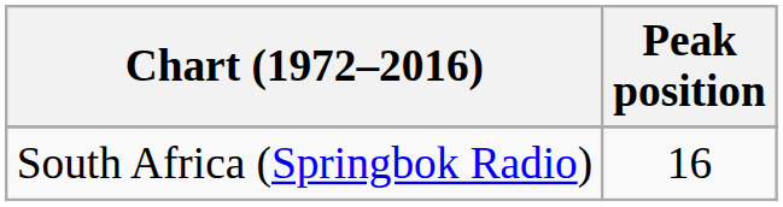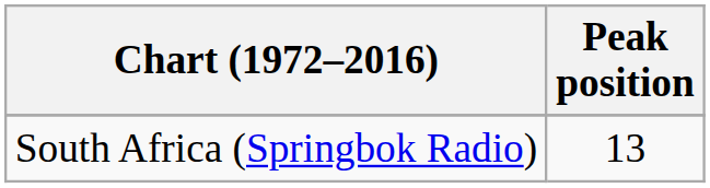 <table class="wikitable sortable">
 <tr>
 <th>Chart (1972–2016)</th>
 <th>Peak<br>position</th>
 </tr>
 <tr>
 </tr>
 <tr>
 </tr>
 <tr>
 </tr>
 <tr>
 </tr>
 <tr>
 <td>South Africa (<a href='#'>Springbok Radio</a>)</td>
-<td align="center">16</td>
+<td align="center">13</td>
 </tr>
 </table>
